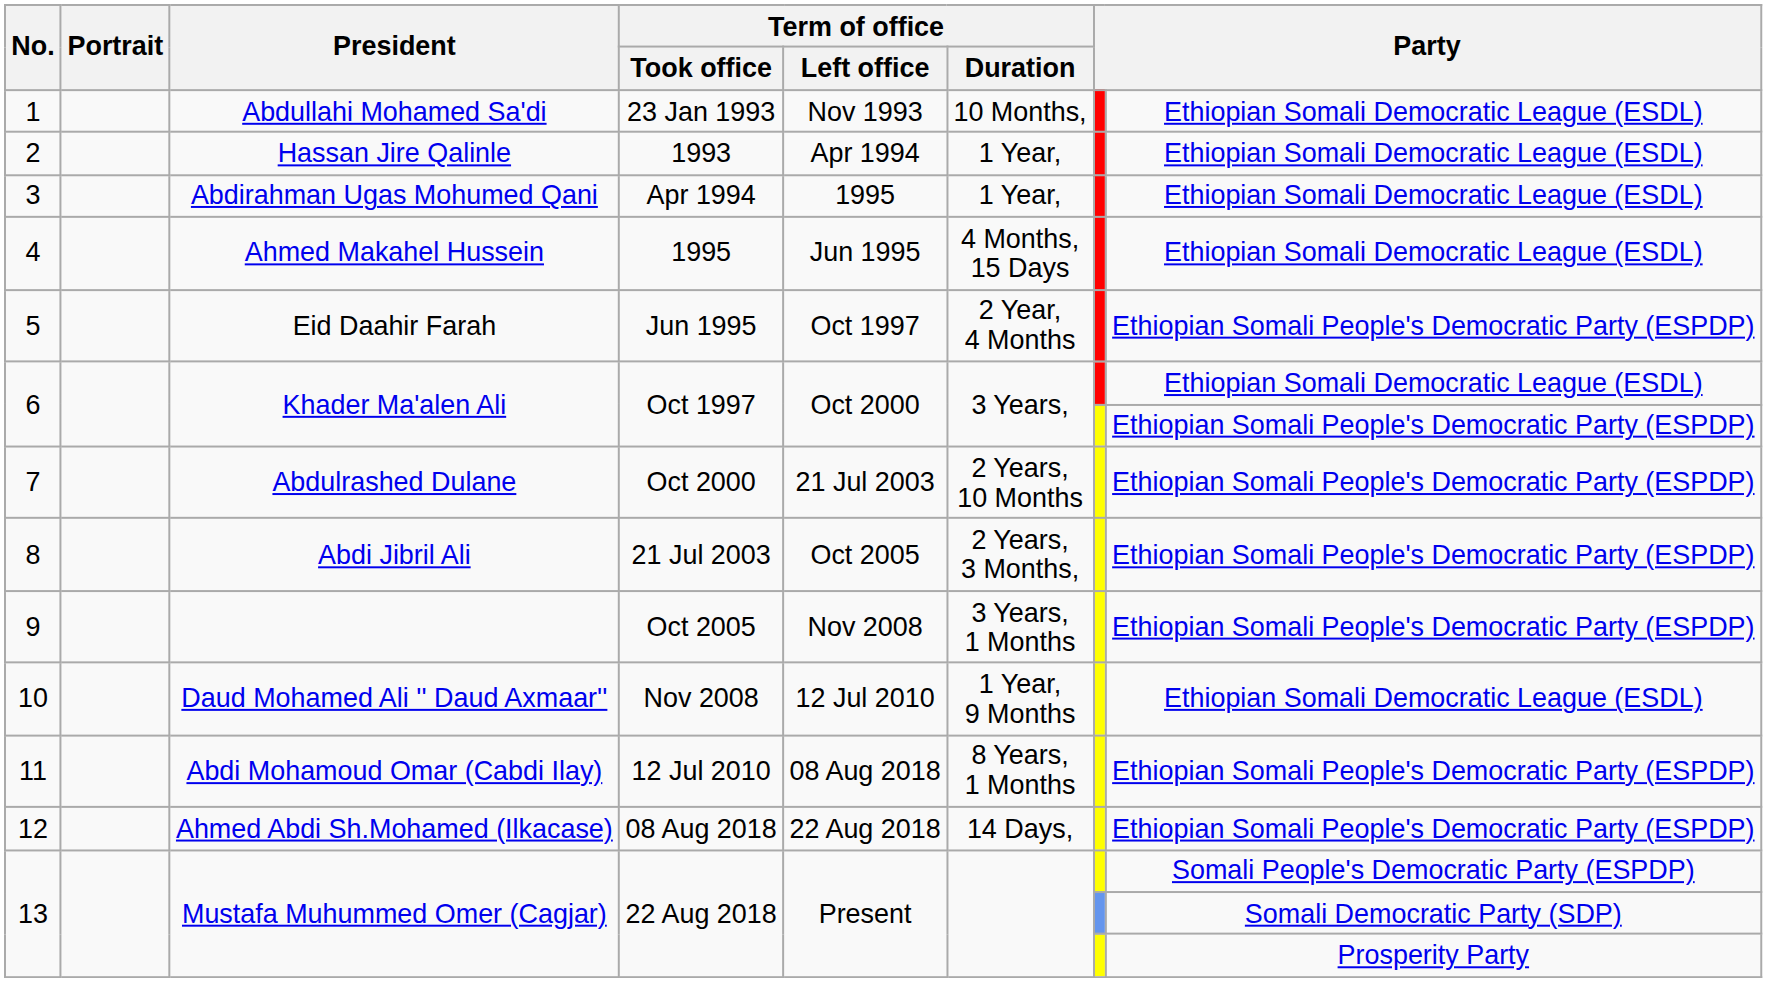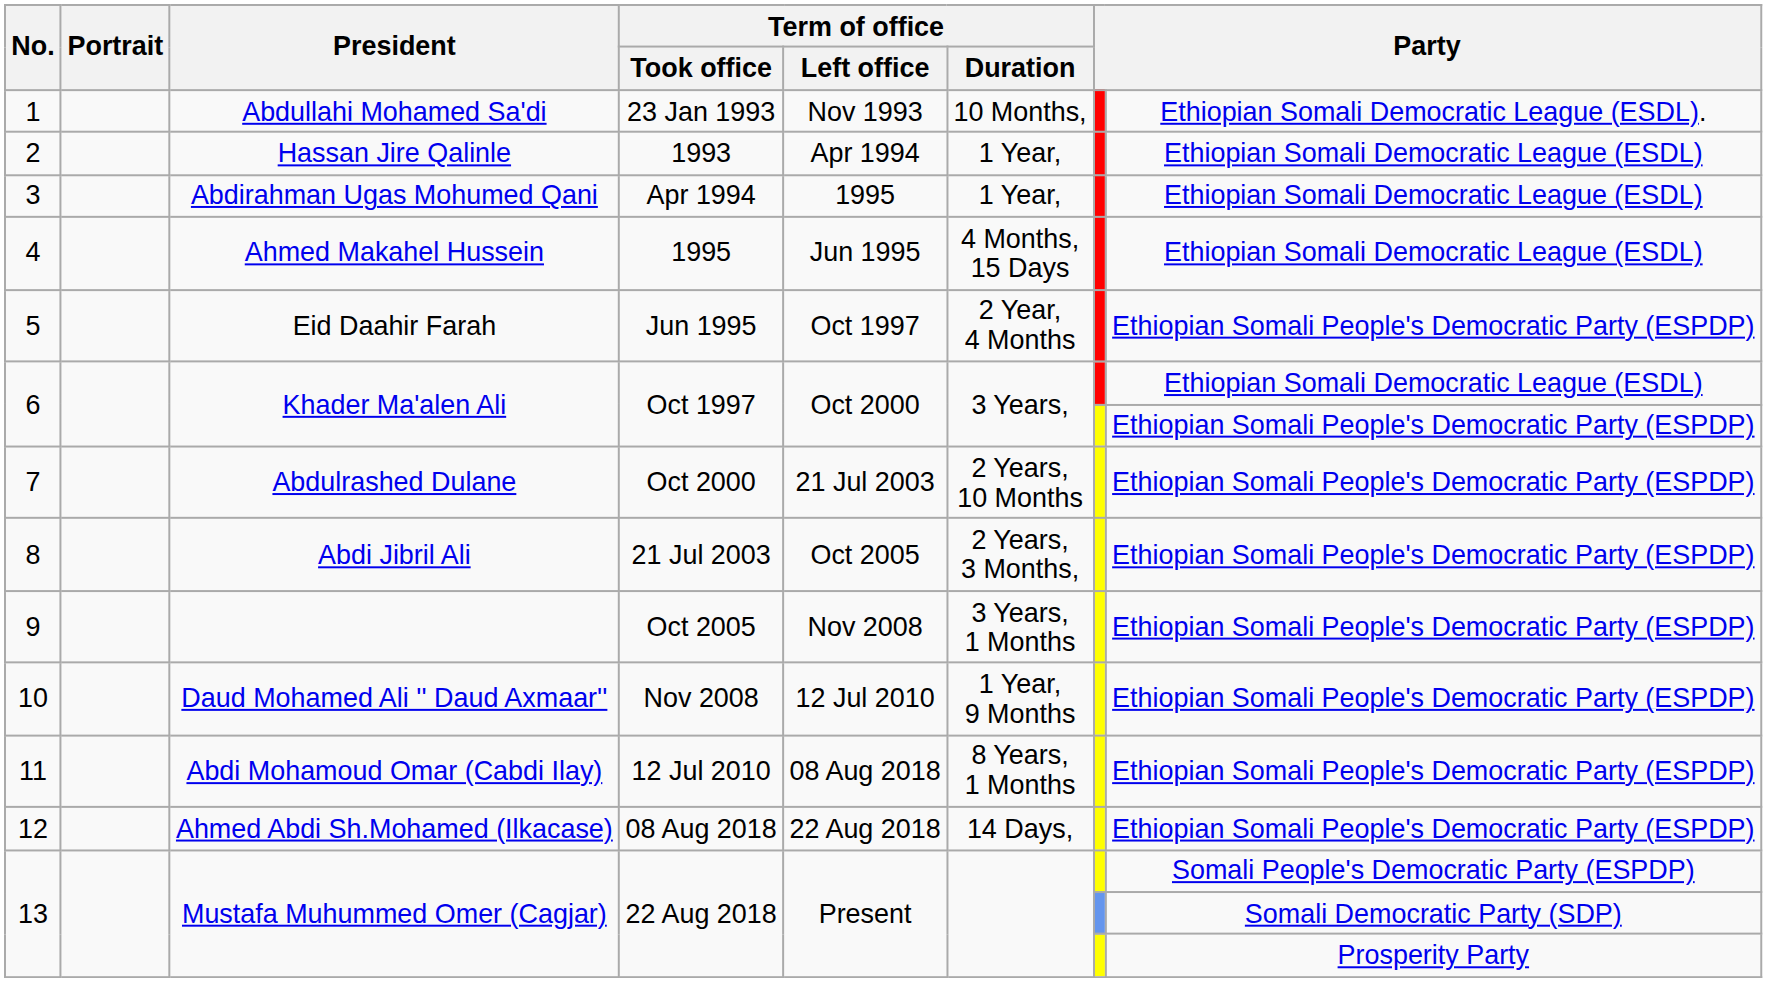 <table class="wikitable" style="font-size:85%;text-align:center">
 <tr>
 <th rowspan="2">No.</th>
 <th rowspan="2">Portrait</th>
 <th rowspan="2">President<br></th>
 <th colspan="3">Term of office</th>
 <th colspan="2" rowspan="2">Party</th>
 </tr>
 <tr>
 <th>Took office</th>
 <th>Left office</th>
 <th>Duration</th>
 </tr>
 <tr>
 <td>1</td>
 <td></td>
 <td><a href='#'>Abdullahi Mohamed Sa'di</a></td>
 <td>23 Jan 1993</td>
 <td>Nov 1993</td>
 <td>10 Months,</td>
 <th style="background:RED"></th>
-<td><a href='#'>Ethiopian Somali Democratic League (ESDL)</a><br></td>
+<td><a href='#'>Ethiopian Somali Democratic League (ESDL)</a>.</td>
 </tr>
 <tr>
 <td>2</td>
 <td></td>
 <td><a href='#'>Hassan Jire Qalinle</a></td>
 <td>1993</td>
 <td>Apr 1994</td>
 <td>1 Year,</td>
 <th style="background:RED"></th>
 <td><a href='#'>Ethiopian Somali Democratic League (ESDL)</a></td>
 </tr>
 <tr>
 <td>3</td>
 <td></td>
 <td><a href='#'>Abdirahman Ugas Mohumed Qani</a></td>
 <td>Apr 1994</td>
 <td>1995</td>
 <td>1 Year,</td>
 <th style="background:RED"></th>
 <td><a href='#'>Ethiopian Somali Democratic League (ESDL)</a></td>
 </tr>
 <tr>
 <td>4</td>
 <td></td>
 <td><a href='#'>Ahmed Makahel Hussein</a></td>
 <td>1995</td>
 <td>Jun 1995</td>
 <td>4 Months,<br>15 Days</td>
 <th style="background:RED"></th>
 <td><a href='#'>Ethiopian Somali Democratic League (ESDL)</a></td>
 </tr>
 <tr>
 <td>5</td>
 <td></td>
 <td>Eid Daahir Farah</td>
 <td>Jun 1995</td>
 <td>Oct 1997</td>
 <td>2 Year,<br>4 Months</td>
 <th style="background:RED"></th>
 <td><a href='#'>Ethiopian Somali People's Democratic Party (ESPDP)</a></td>
 </tr>
 <tr>
 <td rowspan="2">6</td>
 <td rowspan="2"></td>
 <td rowspan="2"><a href='#'>Khader Ma'alen Ali</a></td>
 <td rowspan="2">Oct 1997</td>
 <td rowspan="2">Oct 2000</td>
 <td rowspan="2">3 Years,</td>
 <th style="background:RED"></th>
 <td><a href='#'>Ethiopian Somali Democratic League (ESDL)</a><br></td>
 </tr>
 <tr>
 <th style="background:Yellow"></th>
 <td><a href='#'>Ethiopian Somali People's Democratic Party (ESPDP)</a></td>
 </tr>
 <tr>
 <td>7</td>
 <td></td>
 <td><a href='#'>Abdulrashed Dulane</a></td>
 <td>Oct 2000</td>
 <td>21 Jul 2003</td>
 <td>2 Years,<br>10 Months</td>
 <th style="background:Yellow"></th>
 <td><a href='#'>Ethiopian Somali People's Democratic Party (ESPDP)</a></td>
 </tr>
 <tr>
 <td>8</td>
 <td></td>
 <td><a href='#'>Abdi Jibril Ali</a></td>
 <td>21 Jul 2003</td>
 <td>Oct 2005</td>
 <td>2 Years,<br>3 Months,</td>
 <th style="background:Yellow"></th>
 <td><a href='#'>Ethiopian Somali People's Democratic Party (ESPDP)</a></td>
 </tr>
 <tr>
 <td>9</td>
 <td></td>
 <td><a href='#'></a></td>
 <td>Oct 2005</td>
 <td>Nov 2008</td>
 <td>3 Years,<br>1 Months</td>
 <th style="background:Yellow"></th>
 <td><a href='#'>Ethiopian Somali People's Democratic Party (ESPDP)</a></td>
 </tr>
 <tr>
 <td>10</td>
 <td></td>
 <td><a href='#'>Daud Mohamed Ali '' Daud Axmaar''</a></td>
 <td>Nov 2008</td>
 <td>12 Jul 2010</td>
 <td>1 Year,<br>9 Months</td>
 <th style="background:Yellow"></th>
-<td><a href='#'>Ethiopian Somali Democratic League (ESDL)</a></td>
+<td><a href='#'>Ethiopian Somali People's Democratic Party (ESPDP)</a></td>
 </tr>
 <tr>
 <td>11</td>
 <td></td>
 <td><a href='#'>Abdi Mohamoud Omar (Cabdi Ilay)</a></td>
 <td>12 Jul 2010</td>
 <td>08 Aug 2018</td>
 <td>8 Years,<br>1 Months</td>
 <th style="background:Yellow"></th>
 <td><a href='#'>Ethiopian Somali People's Democratic Party (ESPDP)</a></td>
 </tr>
 <tr>
 <td>12</td>
 <td></td>
 <td><a href='#'>Ahmed Abdi Sh.Mohamed (Ilkacase)</a></td>
 <td>08 Aug 2018</td>
 <td>22 Aug 2018</td>
 <td>14 Days,</td>
 <th style="background:Yellow"></th>
 <td><a href='#'>Ethiopian Somali People's Democratic Party (ESPDP)</a></td>
 </tr>
 <tr>
 <td rowspan="3">13</td>
 <td rowspan="3"></td>
 <td rowspan="3"><a href='#'>Mustafa Muhummed Omer (Cagjar)</a><br></td>
 <td rowspan="3">22 Aug 2018</td>
 <td rowspan="3">Present</td>
 <td rowspan="3"></td>
 <th style="background:Yellow"></th>
 <td><a href='#'>Somali People's Democratic Party (ESPDP)</a><br></td>
 </tr>
 <tr>
 <th style="background:CornflowerBlue"></th>
 <td><a href='#'>Somali Democratic Party (SDP)</a><br></td>
 </tr>
 <tr>
 <th style="background:Yellow"></th>
 <td><a href='#'>Prosperity Party</a></td>
 </tr>
 </table>
